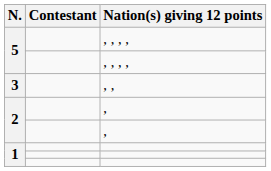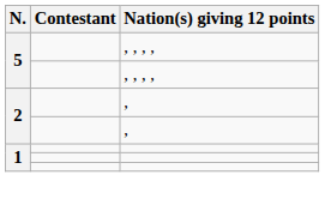 <table class="wikitable plainrowheaders">
 <tr>
 <th scope="col">N.</th>
 <th scope="col">Contestant</th>
 <th scope="col">Nation(s) giving 12 points</th>
 </tr>
 <tr>
 <th scope="row" rowspan="2">5</th>
 <td><strong></strong></td>
 <td>, , , , </td>
 </tr>
 <tr>
 <td></td>
 <td>, , , , </td>
-</tr>
-<tr>
-<th scope="row">3</th>
-<td></td>
-<td>, , </td>
 </tr>
 <tr>
 <th scope="row" rowspan="2">2</th>
 <td></td>
 <td>, </td>
 </tr>
 <tr>
 <td></td>
 <td>, </td>
 </tr>
 <tr>
 <th scope="row" rowspan="3">1</th>
 <td></td>
 <td></td>
 </tr>
 <tr>
 <td></td>
 <td></td>
 </tr>
 <tr>
 <td></td>
 <td></td>
 </tr>
 </table>
